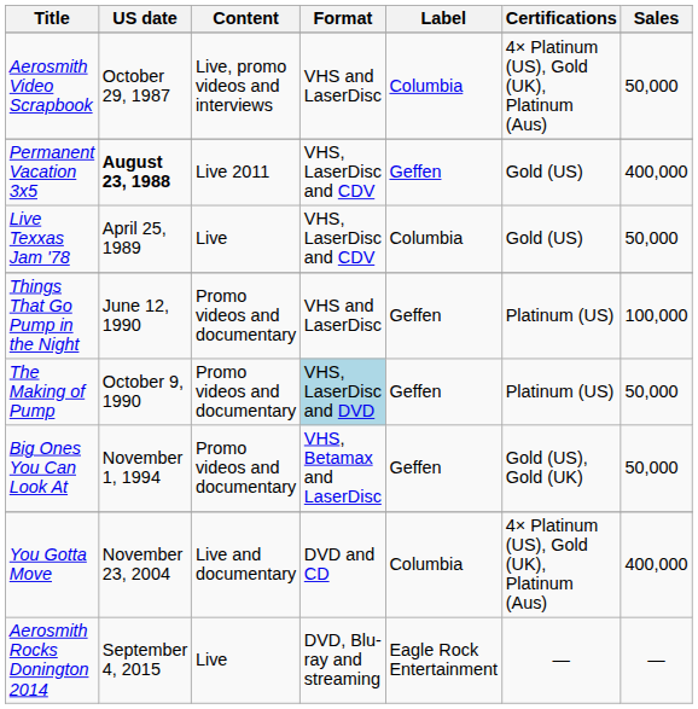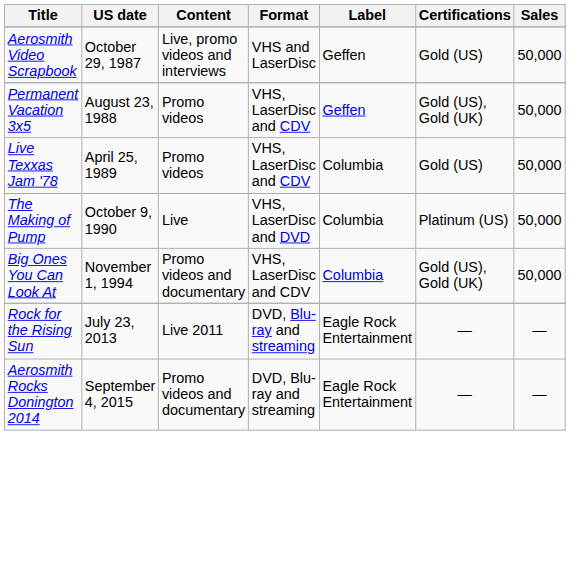 <table class="wikitable">
 <tr>
 <th align="center">Title</th>
 <th>US date</th>
 <th>Content</th>
 <th>Format</th>
 <th>Label</th>
 <th>Certifications</th>
 <th>Sales</th>
 </tr>
 <tr>
 </tr>
 <tr>
 <td><em><a href='#'>Aerosmith Video Scrapbook</a></em></td>
 <td>October 29, 1987</td>
 <td>Live, promo videos and interviews</td>
 <td>VHS and LaserDisc</td>
-<td><a href='#'>Columbia</a></td>
-<td>4× Platinum (US), Gold (UK), Platinum (Aus)</td>
+<td>Geffen</td>
+<td>Gold (US)</td>
 <td>50,000</td>
 </tr>
 <tr>
 </tr>
 <tr>
 <td><em><a href='#'>Permanent Vacation 3x5</a></em></td>
-<td><strong>August 23, 1988</strong></td>
-<td>Live 2011</td>
+<td>August 23, 1988</td>
+<td>Promo videos</td>
 <td>VHS, LaserDisc and <a href='#'>CDV</a></td>
 <td><a href='#'>Geffen</a></td>
-<td>Gold (US)</td>
-<td>400,000</td>
+<td>Gold (US), Gold (UK)</td>
+<td>50,000</td>
 </tr>
 <tr>
 <td><em><a href='#'>Live Texxas Jam '78</a></em></td>
 <td>April 25, 1989</td>
-<td>Live</td>
+<td>Promo videos</td>
 <td>VHS, LaserDisc and <a href='#'>CDV</a></td>
 <td>Columbia</td>
 <td>Gold (US)</td>
 <td>50,000</td>
 </tr>
 <tr>
 </tr>
 <tr>
-<td><em><a href='#'>Things That Go Pump in the Night</a></em></td>
-<td>June 12, 1990</td>
-<td>Promo videos and documentary</td>
-<td>VHS and LaserDisc</td>
-<td>Geffen</td>
-<td>Platinum (US)</td>
-<td>100,000</td>
-</tr>
-<tr>
 <td><em><a href='#'>The Making of Pump</a></em></td>
 <td>October 9, 1990</td>
-<td>Promo videos and documentary</td>
-<td style="background: lightblue;">VHS, LaserDisc and <a href='#'>DVD</a></td>
-<td>Geffen</td>
+<td>Live</td>
+<td>VHS, LaserDisc and <a href='#'>DVD</a></td>
+<td>Columbia</td>
 <td>Platinum (US)</td>
 <td>50,000</td>
 </tr>
 <tr>
 <td><em><a href='#'>Big Ones You Can Look At</a></em></td>
 <td>November 1, 1994</td>
 <td>Promo videos and documentary</td>
-<td><a href='#'>VHS</a>, <a href='#'>Betamax</a> and <a href='#'>LaserDisc</a></td>
-<td>Geffen</td>
+<td>VHS, LaserDisc and CDV</td>
+<td><a href='#'>Columbia</a></td>
 <td>Gold (US), Gold (UK)</td>
 <td>50,000</td>
 </tr>
 <tr>
 </tr>
 <tr>
-<td><em><a href='#'>You Gotta Move</a></em></td>
-<td>November 23, 2004</td>
-<td>Live and documentary</td>
-<td>DVD and <a href='#'>CD</a></td>
-<td>Columbia</td>
-<td>4× Platinum (US), Gold (UK), Platinum (Aus)</td>
-<td>400,000</td>
+<td><em><a href='#'>Rock for the Rising Sun</a></em></td>
+<td>July 23, 2013</td>
+<td>Live 2011</td>
+<td>DVD, <a href='#'>Blu-ray</a> and <a href='#'>streaming</a></td>
+<td>Eagle Rock Entertainment</td>
+<td align="center">—</td>
+<td align="center">—</td>
 </tr>
 <tr>
 <td><em><a href='#'>Aerosmith Rocks Donington 2014</a></em></td>
 <td>September 4, 2015</td>
-<td>Live</td>
+<td>Promo videos and documentary</td>
 <td>DVD, Blu-ray and streaming</td>
 <td>Eagle Rock Entertainment</td>
 <td align="center">—</td>
 <td align="center">—</td>
 </tr>
 </table>
